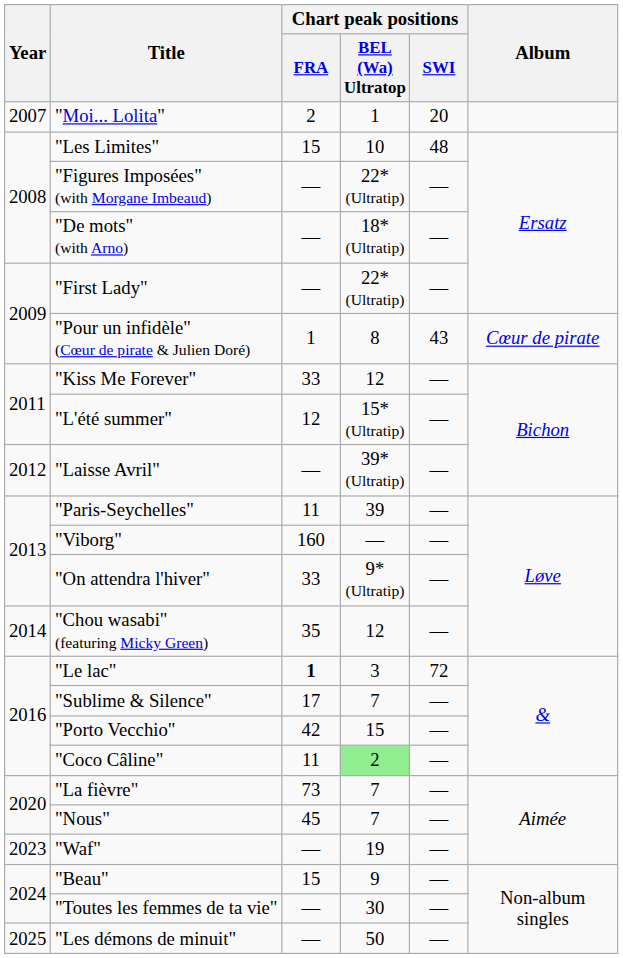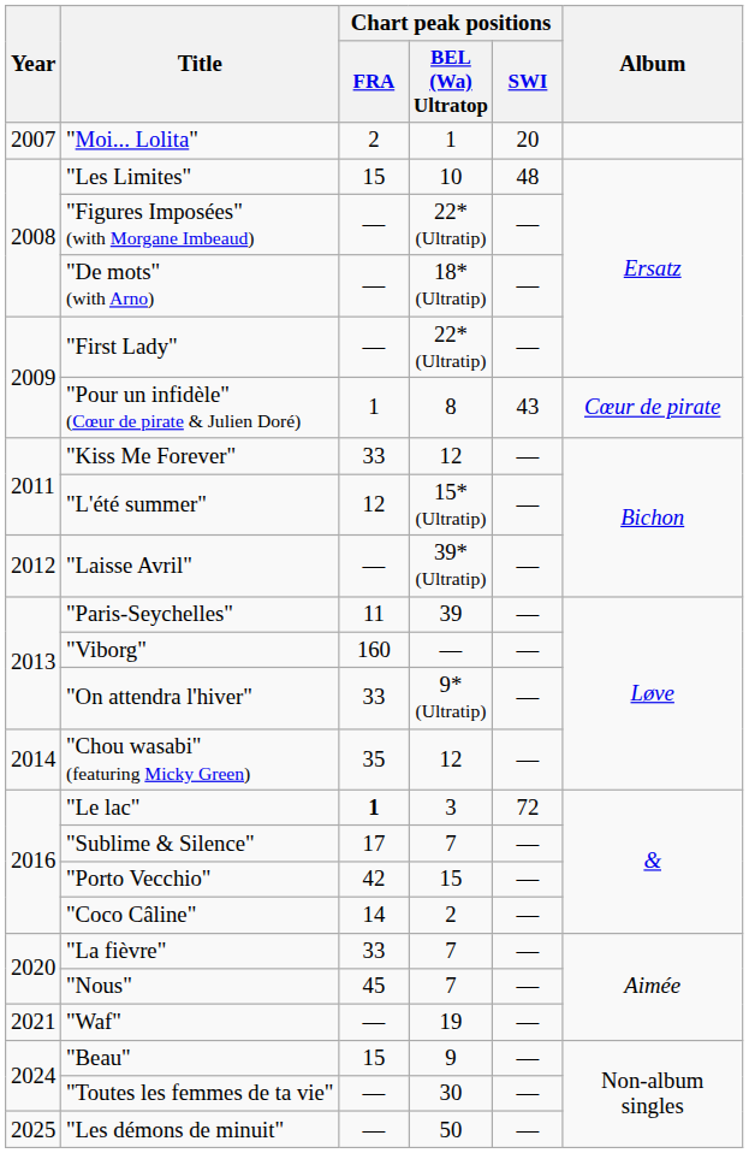 <table class="wikitable">
 <tr>
 <th scope="col" rowspan="2">Year</th>
 <th scope="col" rowspan="2">Title</th>
 <th scope="col" colspan="3">Chart peak positions</th>
 <th scope="col" rowspan="2" width=120>Album</th>
 </tr>
 <tr>
 <th scope="col" style="width:3em;font-size:90%"><a href='#'>FRA</a><br></th>
 <th scope="col" style="width:3em;font-size:90%"><a href='#'>BEL <br>(Wa)</a> <br>Ultratop<br></th>
 <th scope="col" style="width:3em;font-size:90%"><a href='#'>SWI</a></th>
 </tr>
 <tr>
 <td>2007</td>
 <td>"<a href='#'>Moi... Lolita</a>"</td>
 <td align="center">2</td>
 <td align="center">1</td>
 <td align="center">20</td>
 <td></td>
 </tr>
 <tr>
 <td rowspan="3">2008</td>
 <td>"Les Limites"</td>
 <td align="center">15</td>
 <td align="center">10</td>
 <td align="center">48</td>
 <td align="center" rowspan="4"><em><a href='#'>Ersatz</a></em></td>
 </tr>
 <tr>
 <td>"Figures Imposées"<br><small>(with <a href='#'>Morgane Imbeaud</a>)</small></td>
 <td align="center">—</td>
 <td align="center">22*<br><small>(Ultratip)</small></td>
 <td align="center">—</td>
 </tr>
 <tr>
 <td>"De mots"<br><small>(with <a href='#'>Arno</a>)</small></td>
 <td align="center">—</td>
 <td align="center">18*<br><small>(Ultratip)</small></td>
 <td align="center">—</td>
 </tr>
 <tr>
 <td rowspan="2">2009</td>
 <td>"First Lady"</td>
 <td align="center">—</td>
 <td align="center">22*<br><small>(Ultratip)</small></td>
 <td align="center">—</td>
 </tr>
 <tr>
 <td>"Pour un infidèle"<br><small>(<a href='#'>Cœur de pirate</a> & Julien Doré)</small></td>
 <td align="center">1</td>
 <td align="center">8</td>
 <td align="center">43</td>
 <td align="center"><em><a href='#'>Cœur de pirate</a></em></td>
 </tr>
 <tr>
 <td rowspan="2">2011</td>
 <td>"Kiss Me Forever"</td>
 <td align="center">33</td>
 <td align="center">12</td>
 <td align="center">—</td>
 <td align="center" rowspan="3"><em><a href='#'>Bichon</a></em></td>
 </tr>
 <tr>
 <td>"L'été summer"</td>
 <td align="center">12</td>
 <td align="center">15*<br><small>(Ultratip)</small></td>
 <td align="center">—</td>
 </tr>
 <tr>
 <td>2012</td>
 <td>"Laisse Avril"</td>
 <td align="center">—</td>
 <td align="center">39*<br><small>(Ultratip)</small></td>
 <td align="center">—</td>
 </tr>
 <tr>
 <td rowspan="3">2013</td>
 <td>"Paris-Seychelles"</td>
 <td align="center">11</td>
 <td align="center">39</td>
 <td align="center">—</td>
 <td align="center" rowspan=4><em><a href='#'>Løve</a></em></td>
 </tr>
 <tr>
 <td>"Viborg"</td>
 <td align="center">160</td>
 <td align="center">—</td>
 <td align="center">—</td>
 </tr>
 <tr>
 <td>"On attendra l'hiver"</td>
 <td align="center">33</td>
 <td align="center">9*<br><small>(Ultratip)</small></td>
 <td align="center">—</td>
 </tr>
 <tr>
 <td>2014</td>
 <td>"Chou wasabi"<br><small>(featuring <a href='#'>Micky Green</a>)</small></td>
 <td align="center">35</td>
 <td align="center">12</td>
 <td align="center">—</td>
 </tr>
 <tr>
 <td rowspan="4">2016</td>
 <td>"Le lac"</td>
 <td align="center"><strong>1</strong></td>
 <td align="center">3</td>
 <td align="center">72</td>
 <td align="center" rowspan="4"><em><a href='#'>&</a></em></td>
 </tr>
 <tr>
 <td>"Sublime & Silence"</td>
 <td align="center">17</td>
 <td align="center">7</td>
 <td align="center">—</td>
 </tr>
 <tr>
 <td>"Porto Vecchio"</td>
 <td align="center">42<br></td>
 <td align="center">15</td>
 <td align="center">—</td>
 </tr>
 <tr>
 <td>"Coco Câline"</td>
-<td align="center">11</td>
-<td align="center" style="background: lightgreen;">2</td>
+<td align="center">14</td>
+<td align="center">2</td>
 <td align="center">—</td>
 </tr>
 <tr>
 <td rowspan="2">2020</td>
 <td>"La fièvre"</td>
-<td align="center">73</td>
+<td align="center">33</td>
 <td align="center">7</td>
 <td align="center">—</td>
 <td align="center" rowspan="3"><em>Aimée</em></td>
 </tr>
 <tr>
 <td>"Nous"</td>
 <td align="center">45</td>
 <td align="center">7</td>
 <td align="center">—</td>
 </tr>
 <tr>
-<td>2023</td>
+<td>2021</td>
 <td>"Waf"<br></td>
 <td align="center">—</td>
 <td align="center">19</td>
 <td align="center">—</td>
 </tr>
 <tr>
 <td rowspan="2">2024</td>
 <td>"Beau"<br></td>
 <td align="center">15</td>
 <td align="center">9</td>
 <td align="center">—</td>
 <td align="center" rowspan="3">Non-album singles</td>
 </tr>
 <tr>
 <td>"Toutes les femmes de ta vie"</td>
 <td align="center">—</td>
 <td align="center">30</td>
 <td align="center">—</td>
 </tr>
 <tr>
 <td>2025</td>
 <td>"Les démons de minuit"</td>
 <td align="center">—</td>
 <td align="center">50</td>
 <td align="center">—</td>
 </tr>
 </table>
